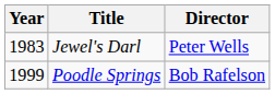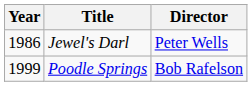 <table class="wikitable">
 <tr>
 <th>Year</th>
 <th>Title</th>
 <th>Director</th>
 </tr>
 <tr>
-<td>1983</td>
+<td>1986</td>
 <td><em>Jewel's Darl</em></td>
 <td><a href='#'>Peter Wells</a></td>
 </tr>
 <tr>
 <td>1999</td>
 <td><em><a href='#'>Poodle Springs</a></em></td>
 <td><a href='#'>Bob Rafelson</a></td>
 </tr>
 </table>
